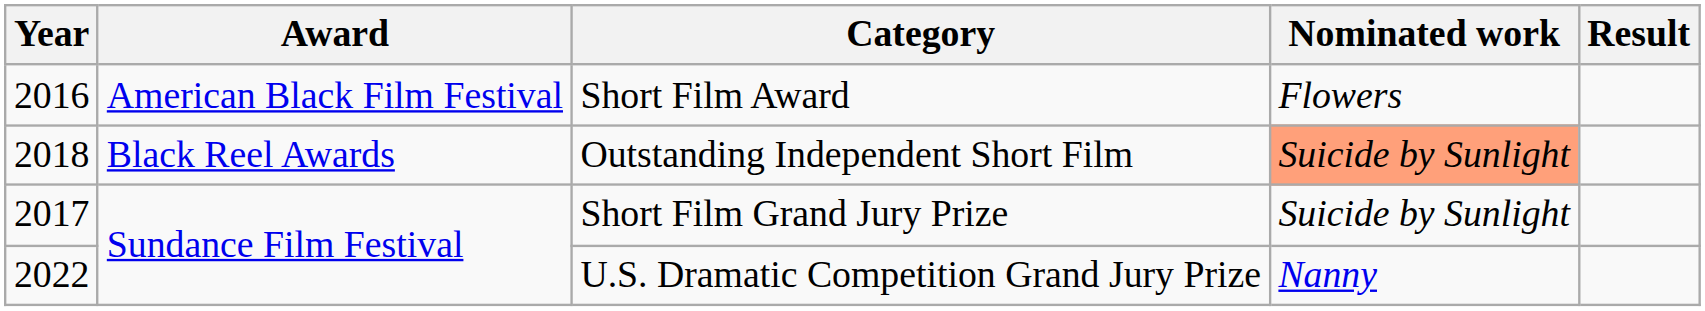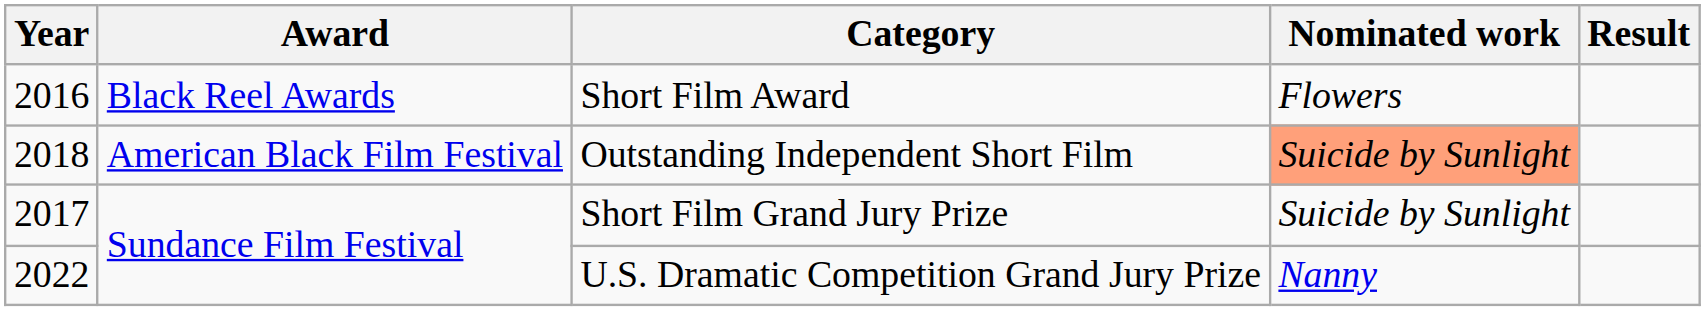 <table class="wikitable sortable">
 <tr>
 <th>Year</th>
 <th>Award</th>
 <th>Category</th>
 <th>Nominated work</th>
 <th>Result</th>
 </tr>
 <tr>
 <td>2016</td>
-<td><a href='#'>American Black Film Festival</a></td>
+<td><a href='#'>Black Reel Awards</a></td>
 <td>Short Film Award</td>
 <td><em>Flowers</em></td>
 <td></td>
 </tr>
 <tr>
 <td>2018</td>
-<td><a href='#'>Black Reel Awards</a></td>
+<td><a href='#'>American Black Film Festival</a></td>
 <td>Outstanding Independent Short Film</td>
 <td style="background: lightsalmon;"><em>Suicide by Sunlight</em></td>
 <td></td>
 </tr>
 <tr>
 <td>2017</td>
 <td rowspan="2"><a href='#'>Sundance Film Festival</a></td>
 <td>Short Film Grand Jury Prize</td>
 <td><em>Suicide by Sunlight</em></td>
 <td></td>
 </tr>
 <tr>
 <td>2022</td>
 <td>U.S. Dramatic Competition Grand Jury Prize</td>
 <td><em><a href='#'>Nanny</a></em></td>
 <td></td>
 </tr>
 </table>
